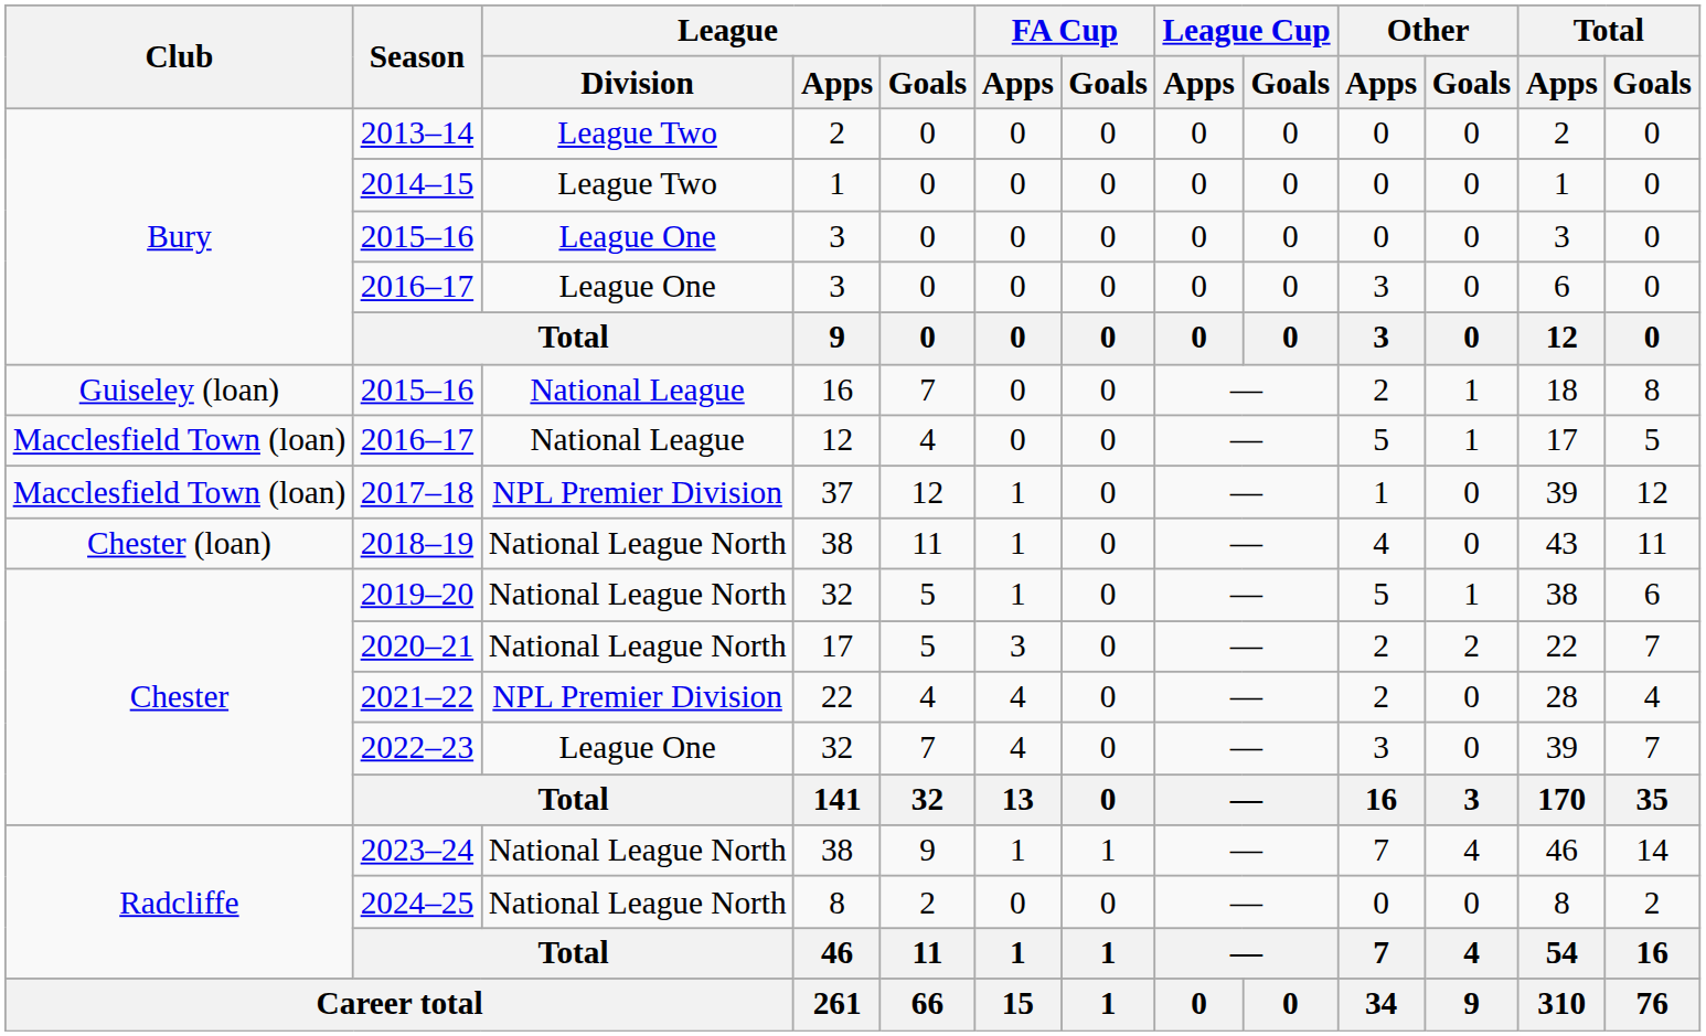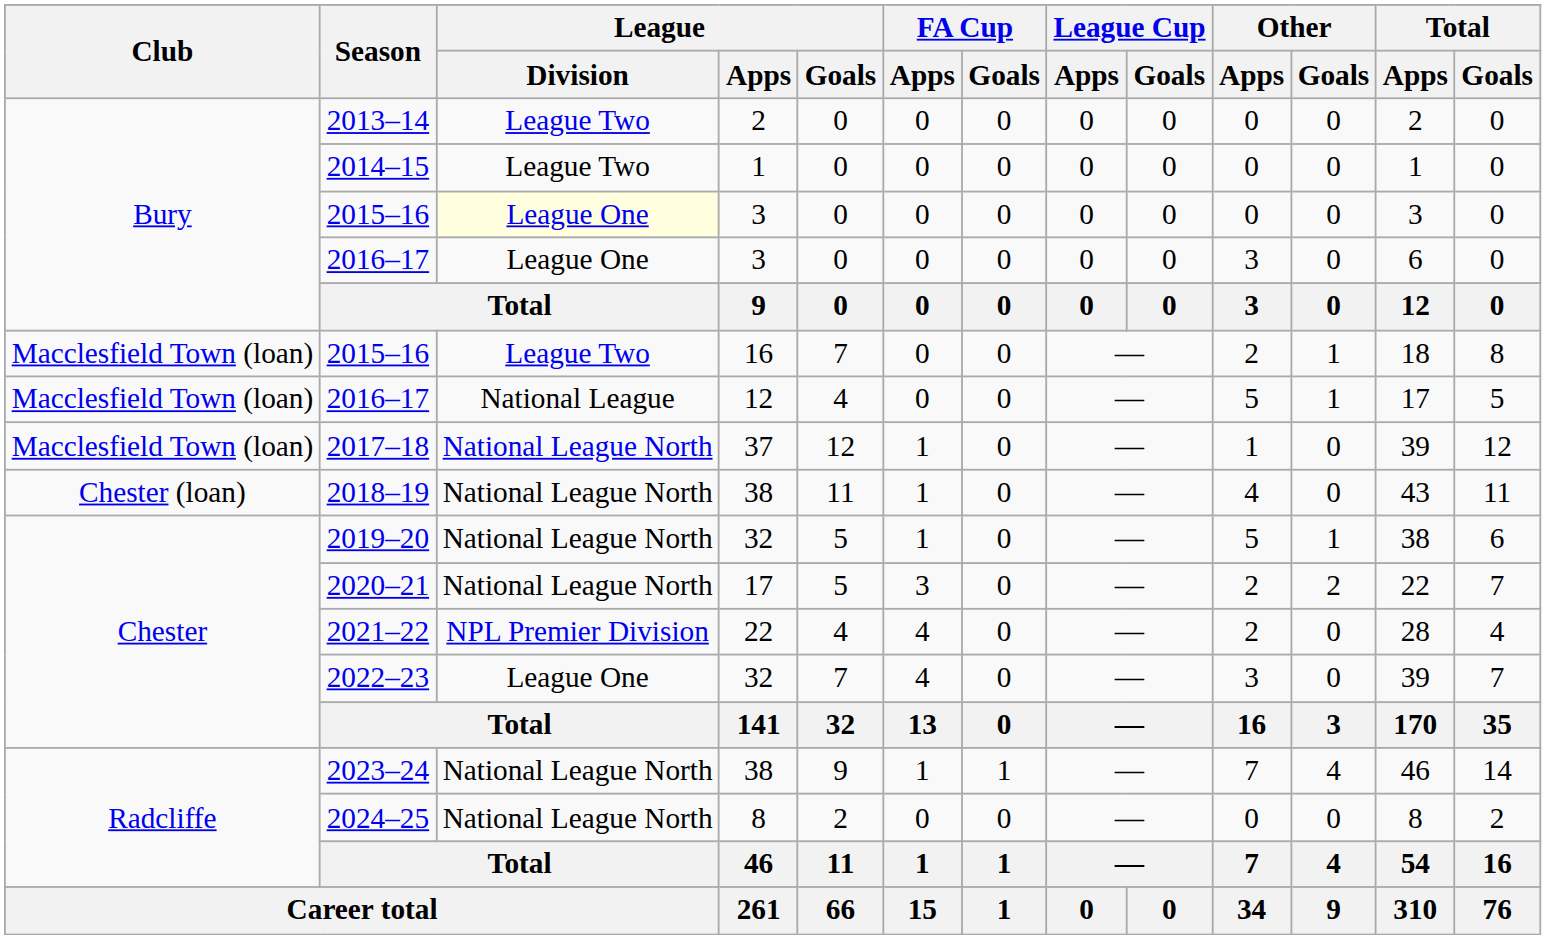 <table class="wikitable" style="text-align: center">
 <tr>
 <th rowspan="2">Club</th>
 <th rowspan="2">Season</th>
 <th colspan="3">League</th>
 <th colspan="2"><a href='#'>FA Cup</a></th>
 <th colspan="2"><a href='#'>League Cup</a></th>
 <th colspan="2">Other</th>
 <th colspan="2">Total</th>
 </tr>
 <tr>
 <th>Division</th>
 <th>Apps</th>
 <th>Goals</th>
 <th>Apps</th>
 <th>Goals</th>
 <th>Apps</th>
 <th>Goals</th>
 <th>Apps</th>
 <th>Goals</th>
 <th>Apps</th>
 <th>Goals</th>
 </tr>
 <tr>
 <td rowspan="5"><a href='#'>Bury</a></td>
 <td><a href='#'>2013–14</a></td>
 <td><a href='#'>League Two</a></td>
 <td>2</td>
 <td>0</td>
 <td>0</td>
 <td>0</td>
 <td>0</td>
 <td>0</td>
 <td>0</td>
 <td>0</td>
 <td>2</td>
 <td>0</td>
 </tr>
 <tr>
 <td><a href='#'>2014–15</a></td>
 <td>League Two</td>
 <td>1</td>
 <td>0</td>
 <td>0</td>
 <td>0</td>
 <td>0</td>
 <td>0</td>
 <td>0</td>
 <td>0</td>
 <td>1</td>
 <td>0</td>
 </tr>
 <tr>
 <td><a href='#'>2015–16</a></td>
-<td><a href='#'>League One</a></td>
+<td style="background: lightyellow;"><a href='#'>League One</a></td>
 <td>3</td>
 <td>0</td>
 <td>0</td>
 <td>0</td>
 <td>0</td>
 <td>0</td>
 <td>0</td>
 <td>0</td>
 <td>3</td>
 <td>0</td>
 </tr>
 <tr>
 <td><a href='#'>2016–17</a></td>
 <td>League One</td>
 <td>3</td>
 <td>0</td>
 <td>0</td>
 <td>0</td>
 <td>0</td>
 <td>0</td>
 <td>3</td>
 <td>0</td>
 <td>6</td>
 <td>0</td>
 </tr>
 <tr>
 <th colspan="2">Total</th>
 <th>9</th>
 <th>0</th>
 <th>0</th>
 <th>0</th>
 <th>0</th>
 <th>0</th>
 <th>3</th>
 <th>0</th>
 <th>12</th>
 <th>0</th>
 </tr>
 <tr>
-<td><a href='#'>Guiseley</a> (loan)</td>
+<td><a href='#'>Macclesfield Town</a> (loan)</td>
 <td><a href='#'>2015–16</a></td>
-<td><a href='#'>National League</a></td>
+<td><a href='#'>League Two</a></td>
 <td>16</td>
 <td>7</td>
 <td>0</td>
 <td>0</td>
 <td colspan="2">—</td>
 <td>2</td>
 <td>1</td>
 <td>18</td>
 <td>8</td>
 </tr>
 <tr>
 <td><a href='#'>Macclesfield Town</a> (loan)</td>
 <td><a href='#'>2016–17</a></td>
 <td>National League</td>
 <td>12</td>
 <td>4</td>
 <td>0</td>
 <td>0</td>
 <td colspan="2">—</td>
 <td>5</td>
 <td>1</td>
 <td>17</td>
 <td>5</td>
 </tr>
 <tr>
 <td><a href='#'>Macclesfield Town</a> (loan)</td>
 <td><a href='#'>2017–18</a></td>
-<td><a href='#'>NPL Premier Division</a></td>
+<td><a href='#'>National League North</a></td>
 <td>37</td>
 <td>12</td>
 <td>1</td>
 <td>0</td>
 <td colspan="2">—</td>
 <td>1</td>
 <td>0</td>
 <td>39</td>
 <td>12</td>
 </tr>
 <tr>
 <td><a href='#'>Chester</a> (loan)</td>
 <td><a href='#'>2018–19</a></td>
 <td>National League North</td>
 <td>38</td>
 <td>11</td>
 <td>1</td>
 <td>0</td>
 <td colspan="2">—</td>
 <td>4</td>
 <td>0</td>
 <td>43</td>
 <td>11</td>
 </tr>
 <tr>
 <td rowspan="5"><a href='#'>Chester</a></td>
 <td><a href='#'>2019–20</a></td>
 <td>National League North</td>
 <td>32</td>
 <td>5</td>
 <td>1</td>
 <td>0</td>
 <td colspan="2">—</td>
 <td>5</td>
 <td>1</td>
 <td>38</td>
 <td>6</td>
 </tr>
 <tr>
 <td><a href='#'>2020–21</a></td>
 <td>National League North</td>
 <td>17</td>
 <td>5</td>
 <td>3</td>
 <td>0</td>
 <td colspan="2">—</td>
 <td>2</td>
 <td>2</td>
 <td>22</td>
 <td>7</td>
 </tr>
 <tr>
 <td><a href='#'>2021–22</a></td>
 <td><a href='#'>NPL Premier Division</a></td>
 <td>22</td>
 <td>4</td>
 <td>4</td>
 <td>0</td>
 <td colspan="2">—</td>
 <td>2</td>
 <td>0</td>
 <td>28</td>
 <td>4</td>
 </tr>
 <tr>
 <td><a href='#'>2022–23</a></td>
 <td>League One</td>
 <td>32</td>
 <td>7</td>
 <td>4</td>
 <td>0</td>
 <td colspan="2">—</td>
 <td>3</td>
 <td>0</td>
 <td>39</td>
 <td>7</td>
 </tr>
 <tr>
 <th colspan="2">Total</th>
 <th>141</th>
 <th>32</th>
 <th>13</th>
 <th>0</th>
 <th colspan="2">—</th>
 <th>16</th>
 <th>3</th>
 <th>170</th>
 <th>35</th>
 </tr>
 <tr>
 <td rowspan="3"><a href='#'>Radcliffe</a></td>
 <td><a href='#'>2023–24</a></td>
 <td>National League North</td>
 <td>38</td>
 <td>9</td>
 <td>1</td>
 <td>1</td>
 <td colspan="2">—</td>
 <td>7</td>
 <td>4</td>
 <td>46</td>
 <td>14</td>
 </tr>
 <tr>
 <td><a href='#'>2024–25</a></td>
 <td>National League North</td>
 <td>8</td>
 <td>2</td>
 <td>0</td>
 <td>0</td>
 <td colspan="2">—</td>
 <td>0</td>
 <td>0</td>
 <td>8</td>
 <td>2</td>
 </tr>
 <tr>
 <th colspan="2">Total</th>
 <th>46</th>
 <th>11</th>
 <th>1</th>
 <th>1</th>
 <th colspan="2">—</th>
 <th>7</th>
 <th>4</th>
 <th>54</th>
 <th>16</th>
 </tr>
 <tr>
 <th colspan="3">Career total</th>
 <th>261</th>
 <th>66</th>
 <th>15</th>
 <th>1</th>
 <th>0</th>
 <th>0</th>
 <th>34</th>
 <th>9</th>
 <th>310</th>
 <th>76</th>
 </tr>
 </table>
